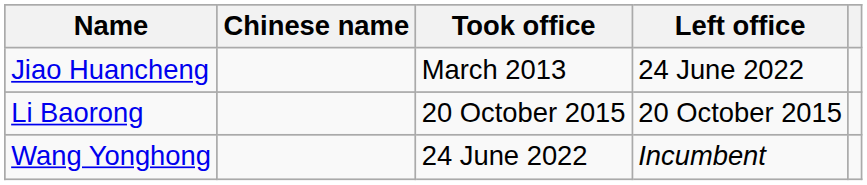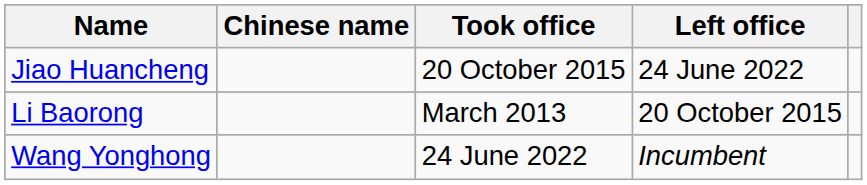 <table class="wikitable">
 <tr>
 <th>Name</th>
 <th>Chinese name</th>
 <th>Took office</th>
 <th>Left office</th>
 <th></th>
 </tr>
 <tr>
 <td><a href='#'>Jiao Huancheng</a></td>
 <td></td>
-<td>March 2013</td>
+<td>20 October 2015</td>
 <td>24 June 2022</td>
 <td></td>
 </tr>
 <tr>
 <td><a href='#'>Li Baorong</a></td>
 <td></td>
-<td>20 October 2015</td>
+<td>March 2013</td>
 <td>20 October 2015</td>
 <td></td>
 </tr>
 <tr>
 <td><a href='#'>Wang Yonghong</a></td>
 <td></td>
 <td>24 June 2022</td>
 <td><em>Incumbent</em></td>
 <td></td>
 </tr>
 </table>
